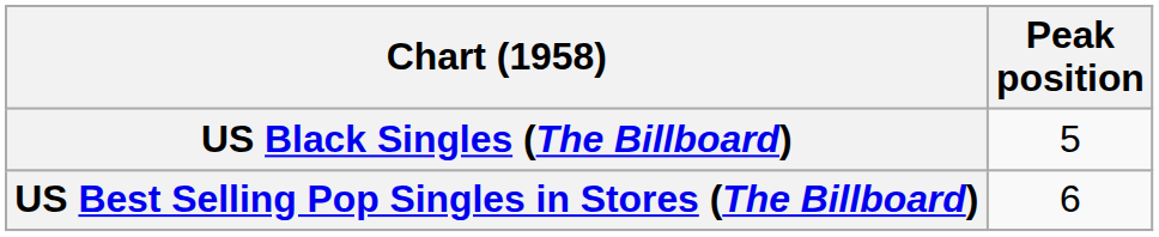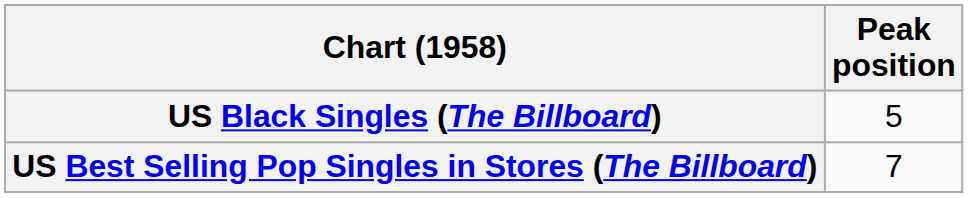 <table class="wikitable sortable plainrowheaders" style="text-align:center;">
 <tr>
 <th scope="col">Chart (1958)</th>
 <th scope="col">Peak<br>position</th>
 </tr>
 <tr>
 <th scope="row">US <a href='#'>Black Singles</a> (<em><a href='#'>The Billboard</a></em>)</th>
 <td align="center">5</td>
 </tr>
 <tr>
 <th scope="row">US <a href='#'>Best Selling Pop Singles in Stores</a> (<em><a href='#'>The Billboard</a></em>)</th>
-<td align="center">6</td>
+<td align="center">7</td>
 </tr>
 </table>
